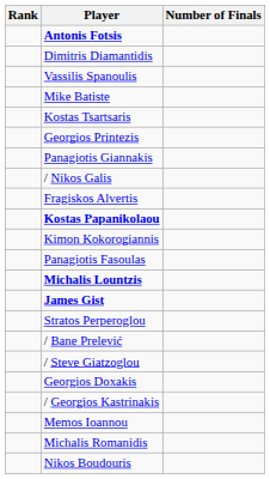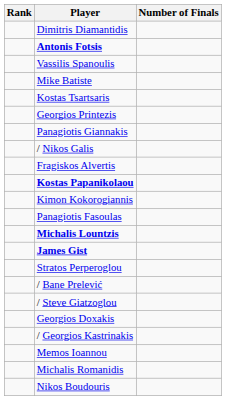 <table class="wikitable">
 <tr>
 <th>Rank</th>
 <th>Player</th>
 <th>Number of Finals</th>
 </tr>
 <tr>
 <td></td>
-<td> <strong><a href='#'>Antonis Fotsis</a></strong></td>
+<td> <a href='#'>Dimitris Diamantidis</a></td>
 <td></td>
 </tr>
 <tr>
 <td></td>
-<td> <a href='#'>Dimitris Diamantidis</a></td>
+<td> <strong><a href='#'>Antonis Fotsis</a></strong></td>
 <td></td>
 </tr>
 <tr>
 <td></td>
 <td> <a href='#'>Vassilis Spanoulis</a></td>
 <td></td>
 </tr>
 <tr>
 <td></td>
 <td> <a href='#'>Mike Batiste</a></td>
 <td></td>
 </tr>
 <tr>
 <td></td>
 <td> <a href='#'>Kostas Tsartsaris</a></td>
 <td></td>
 </tr>
 <tr>
 <td></td>
 <td> <a href='#'>Georgios Printezis</a></td>
 <td></td>
 </tr>
 <tr>
 <td></td>
 <td> <a href='#'>Panagiotis Giannakis</a></td>
 <td></td>
 </tr>
 <tr>
 <td></td>
 <td>/ <a href='#'>Nikos Galis</a></td>
 <td></td>
 </tr>
 <tr>
 <td></td>
 <td> <a href='#'>Fragiskos Alvertis</a></td>
 <td></td>
 </tr>
 <tr>
 <td></td>
 <td> <strong><a href='#'>Kostas Papanikolaou</a></strong></td>
 <td></td>
 </tr>
 <tr>
 <td></td>
 <td> <a href='#'>Kimon Kokorogiannis</a></td>
 <td></td>
 </tr>
 <tr>
 <td></td>
 <td> <a href='#'>Panagiotis Fasoulas</a></td>
 <td></td>
 </tr>
 <tr>
 <td></td>
 <td> <strong><a href='#'>Michalis Lountzis</a></strong></td>
 <td></td>
 </tr>
 <tr>
 <td></td>
 <td> <strong><a href='#'>James Gist</a></strong></td>
 <td></td>
 </tr>
 <tr>
 <td></td>
 <td> <a href='#'>Stratos Perperoglou</a></td>
 <td></td>
 </tr>
 <tr>
 <td></td>
 <td>/  <a href='#'>Bane Prelević</a></td>
 <td></td>
 </tr>
 <tr>
 <td></td>
 <td>/ <a href='#'>Steve Giatzoglou</a></td>
 <td></td>
 </tr>
 <tr>
 <td></td>
 <td> <a href='#'>Georgios Doxakis</a></td>
 <td></td>
 </tr>
 <tr>
 <td></td>
 <td>/ <a href='#'>Georgios Kastrinakis</a></td>
 <td></td>
 </tr>
 <tr>
 <td></td>
 <td> <a href='#'>Memos Ioannou</a></td>
 <td></td>
 </tr>
 <tr>
 <td></td>
 <td>  <a href='#'>Michalis Romanidis</a></td>
 <td></td>
 </tr>
 <tr>
 <td></td>
 <td>  <a href='#'>Nikos Boudouris</a></td>
 <td></td>
 </tr>
 </table>
